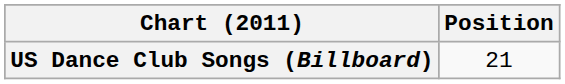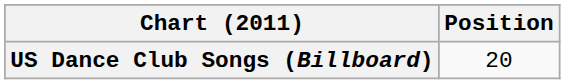 <table class="wikitable plainrowheaders" style="text-align:center">
 <tr>
 <th scope="col">Chart (2011)</th>
 <th scope="col">Position</th>
 </tr>
 <tr>
 <th scope="row">US Dance Club Songs (<em>Billboard</em>)</th>
-<td>21</td>
+<td>20</td>
 </tr>
 </table>
